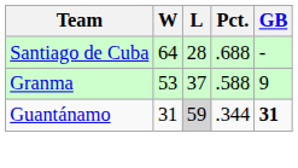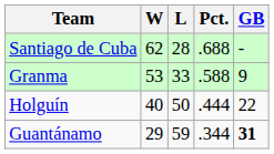 <table class="wikitable">
 <tr>
 <th>Team</th>
 <th>W</th>
 <th>L</th>
 <th>Pct.</th>
 <th><a href='#'>GB</a></th>
 </tr>
 <tr style="background-color:#ccffcc;">
 <td><a href='#'>Santiago de Cuba</a></td>
-<td>64</td>
+<td>62</td>
 <td>28</td>
 <td>.688</td>
 <td>-</td>
 </tr>
 <tr style="background-color:#ccffcc;">
 <td><a href='#'>Granma</a></td>
 <td>53</td>
-<td>37</td>
+<td>33</td>
 <td>.588</td>
 <td>9</td>
 </tr>
 <tr>
+<td><a href='#'>Holguín</a></td>
+<td>40</td>
+<td>50</td>
+<td>.444</td>
+<td>22</td>
+</tr>
+<tr>
 <td><a href='#'>Guantánamo</a></td>
-<td>31</td>
-<td style="background: lightgrey;">59</td>
+<td>29</td>
+<td>59</td>
 <td>.344</td>
 <td><strong>31</strong></td>
 </tr>
 </table>
